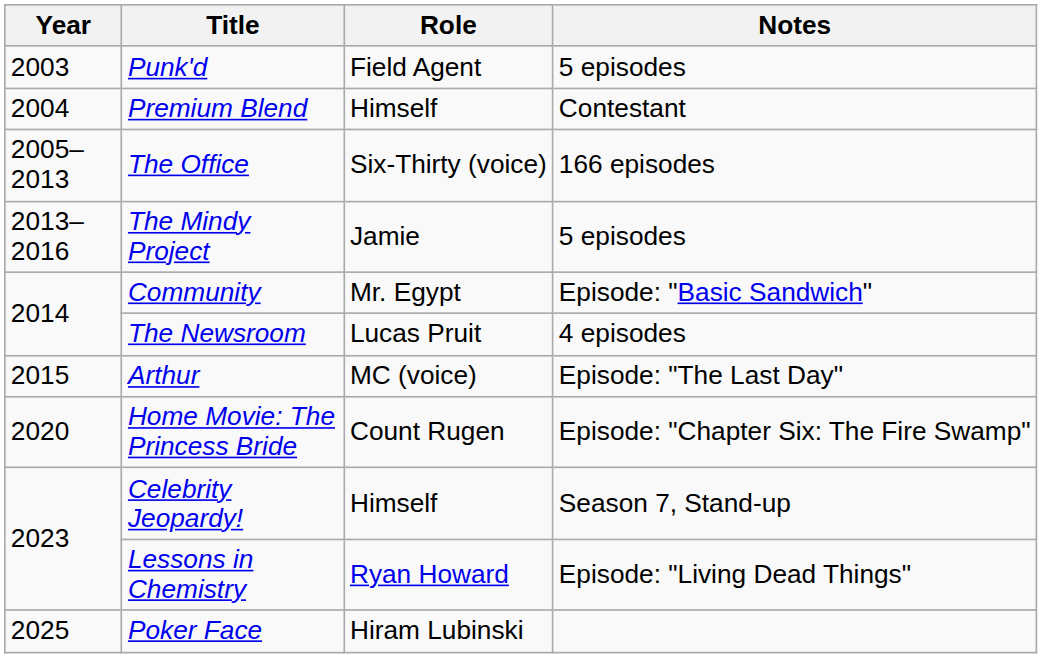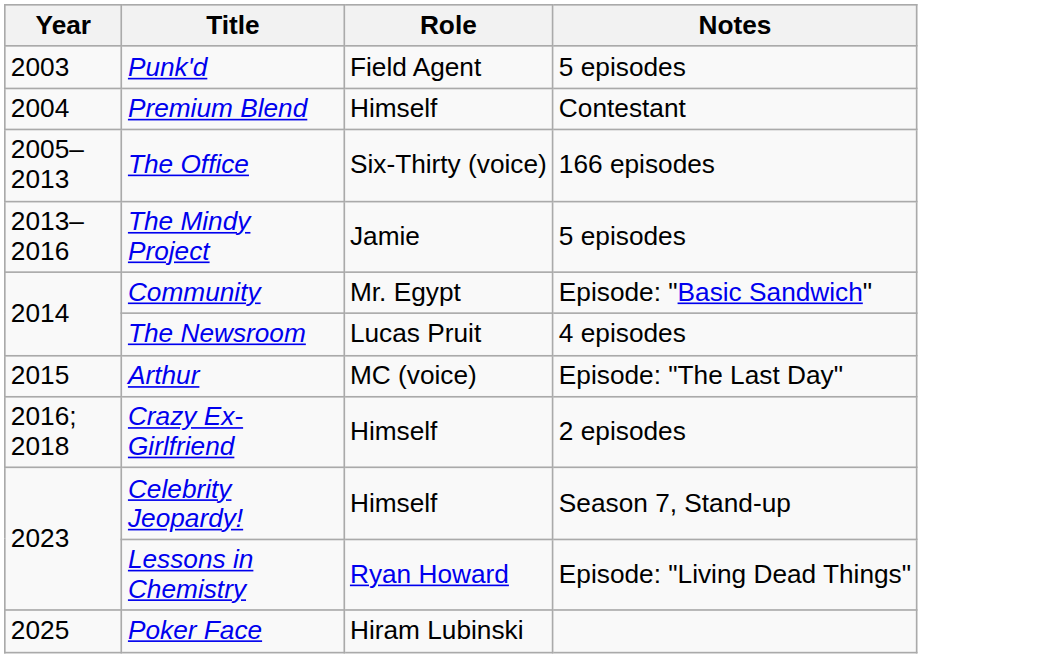 <table class = "wikitable sortable">
 <tr>
 <th style="width: 4em;">Year</th>
 <th style="width: 8em;">Title</th>
 <th>Role</th>
 <th class = "unsortable">Notes</th>
 </tr>
 <tr>
 <td>2003</td>
 <td><em><a href='#'>Punk'd</a></em></td>
 <td>Field Agent</td>
 <td>5 episodes</td>
 </tr>
 <tr>
 <td>2004</td>
 <td><em><a href='#'>Premium Blend</a></em></td>
 <td>Himself</td>
 <td>Contestant</td>
 </tr>
 <tr>
 <td>2005–2013</td>
 <td><em><a href='#'>The Office</a></em></td>
 <td>Six-Thirty (voice)</td>
 <td>166 episodes</td>
 </tr>
 <tr>
 <td>2013–2016</td>
 <td><em><a href='#'>The Mindy Project</a></em></td>
 <td>Jamie</td>
 <td>5 episodes</td>
 </tr>
 <tr>
 <td rowspan="2">2014</td>
 <td><em><a href='#'>Community</a></em></td>
 <td>Mr. Egypt</td>
 <td>Episode: "<a href='#'>Basic Sandwich</a>"</td>
 </tr>
 <tr>
 <td><em><a href='#'>The Newsroom</a></em></td>
 <td>Lucas Pruit</td>
 <td>4 episodes</td>
 </tr>
 <tr>
 <td>2015</td>
 <td><em><a href='#'>Arthur</a></em></td>
 <td>MC (voice)</td>
 <td>Episode:  "The Last Day"</td>
 </tr>
 <tr>
-<td>2020</td>
-<td><em><a href='#'>Home Movie: The Princess Bride</a></em></td>
-<td>Count Rugen</td>
-<td>Episode: "Chapter Six: The Fire Swamp"</td>
+<td>2016; 2018</td>
+<td><em><a href='#'>Crazy Ex-Girlfriend</a></em></td>
+<td>Himself</td>
+<td>2 episodes</td>
 </tr>
 <tr>
 <td rowspan="2">2023</td>
 <td><em><a href='#'>Celebrity Jeopardy!</a></em></td>
 <td>Himself</td>
 <td>Season 7, Stand-up</td>
 </tr>
 <tr>
 <td><em><a href='#'>Lessons in Chemistry</a></em></td>
 <td><a href='#'>Ryan Howard</a></td>
 <td>Episode: "Living Dead Things"</td>
 </tr>
 <tr>
 <td>2025</td>
 <td><a href='#'><em>Poker Face</em></a></td>
 <td>Hiram Lubinski</td>
 <td></td>
 </tr>
 </table>
